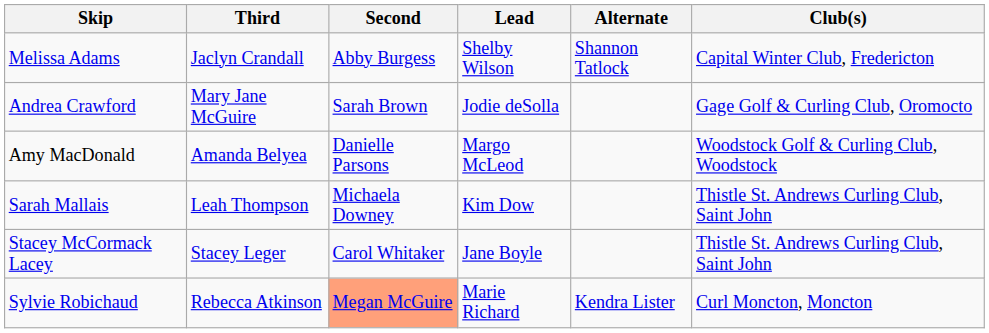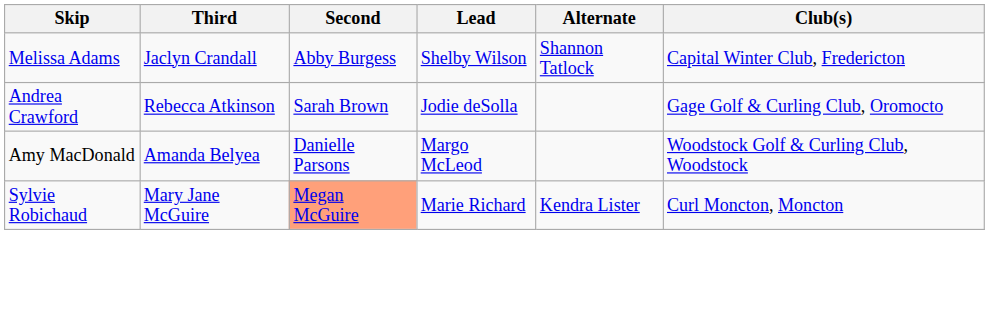 <table class=wikitable>
 <tr>
 <th>Skip</th>
 <th>Third</th>
 <th>Second</th>
 <th>Lead</th>
 <th>Alternate</th>
 <th>Club(s)</th>
 </tr>
 <tr>
 <td><a href='#'>Melissa Adams</a></td>
 <td><a href='#'>Jaclyn Crandall</a></td>
 <td><a href='#'>Abby Burgess</a></td>
 <td><a href='#'>Shelby Wilson</a></td>
 <td><a href='#'>Shannon Tatlock</a></td>
 <td><a href='#'>Capital Winter Club</a>, <a href='#'>Fredericton</a></td>
 </tr>
 <tr>
 <td><a href='#'>Andrea Crawford</a></td>
-<td><a href='#'>Mary Jane McGuire</a></td>
+<td><a href='#'>Rebecca Atkinson</a></td>
 <td><a href='#'>Sarah Brown</a></td>
 <td><a href='#'>Jodie deSolla</a></td>
 <td></td>
 <td><a href='#'>Gage Golf & Curling Club</a>, <a href='#'>Oromocto</a></td>
 </tr>
 <tr>
 <td>Amy MacDonald</td>
 <td><a href='#'>Amanda Belyea</a></td>
 <td><a href='#'>Danielle Parsons</a></td>
 <td><a href='#'>Margo McLeod</a></td>
 <td></td>
 <td><a href='#'>Woodstock Golf & Curling Club</a>, <a href='#'>Woodstock</a></td>
 </tr>
 <tr>
-<td><a href='#'>Sarah Mallais</a></td>
-<td><a href='#'>Leah Thompson</a></td>
-<td><a href='#'>Michaela Downey</a></td>
-<td><a href='#'>Kim Dow</a></td>
-<td></td>
-<td><a href='#'>Thistle St. Andrews Curling Club</a>, <a href='#'>Saint John</a></td>
-</tr>
-<tr>
-<td><a href='#'>Stacey McCormack Lacey</a></td>
-<td><a href='#'>Stacey Leger</a></td>
-<td><a href='#'>Carol Whitaker</a></td>
-<td><a href='#'>Jane Boyle</a></td>
-<td></td>
-<td><a href='#'>Thistle St. Andrews Curling Club</a>, <a href='#'>Saint John</a></td>
-</tr>
-<tr>
 <td><a href='#'>Sylvie Robichaud</a></td>
-<td><a href='#'>Rebecca Atkinson</a></td>
+<td><a href='#'>Mary Jane McGuire</a></td>
 <td style="background: lightsalmon;"><a href='#'>Megan McGuire</a></td>
 <td><a href='#'>Marie Richard</a></td>
 <td><a href='#'>Kendra Lister</a></td>
 <td><a href='#'>Curl Moncton</a>, <a href='#'>Moncton</a></td>
 </tr>
 </table>
